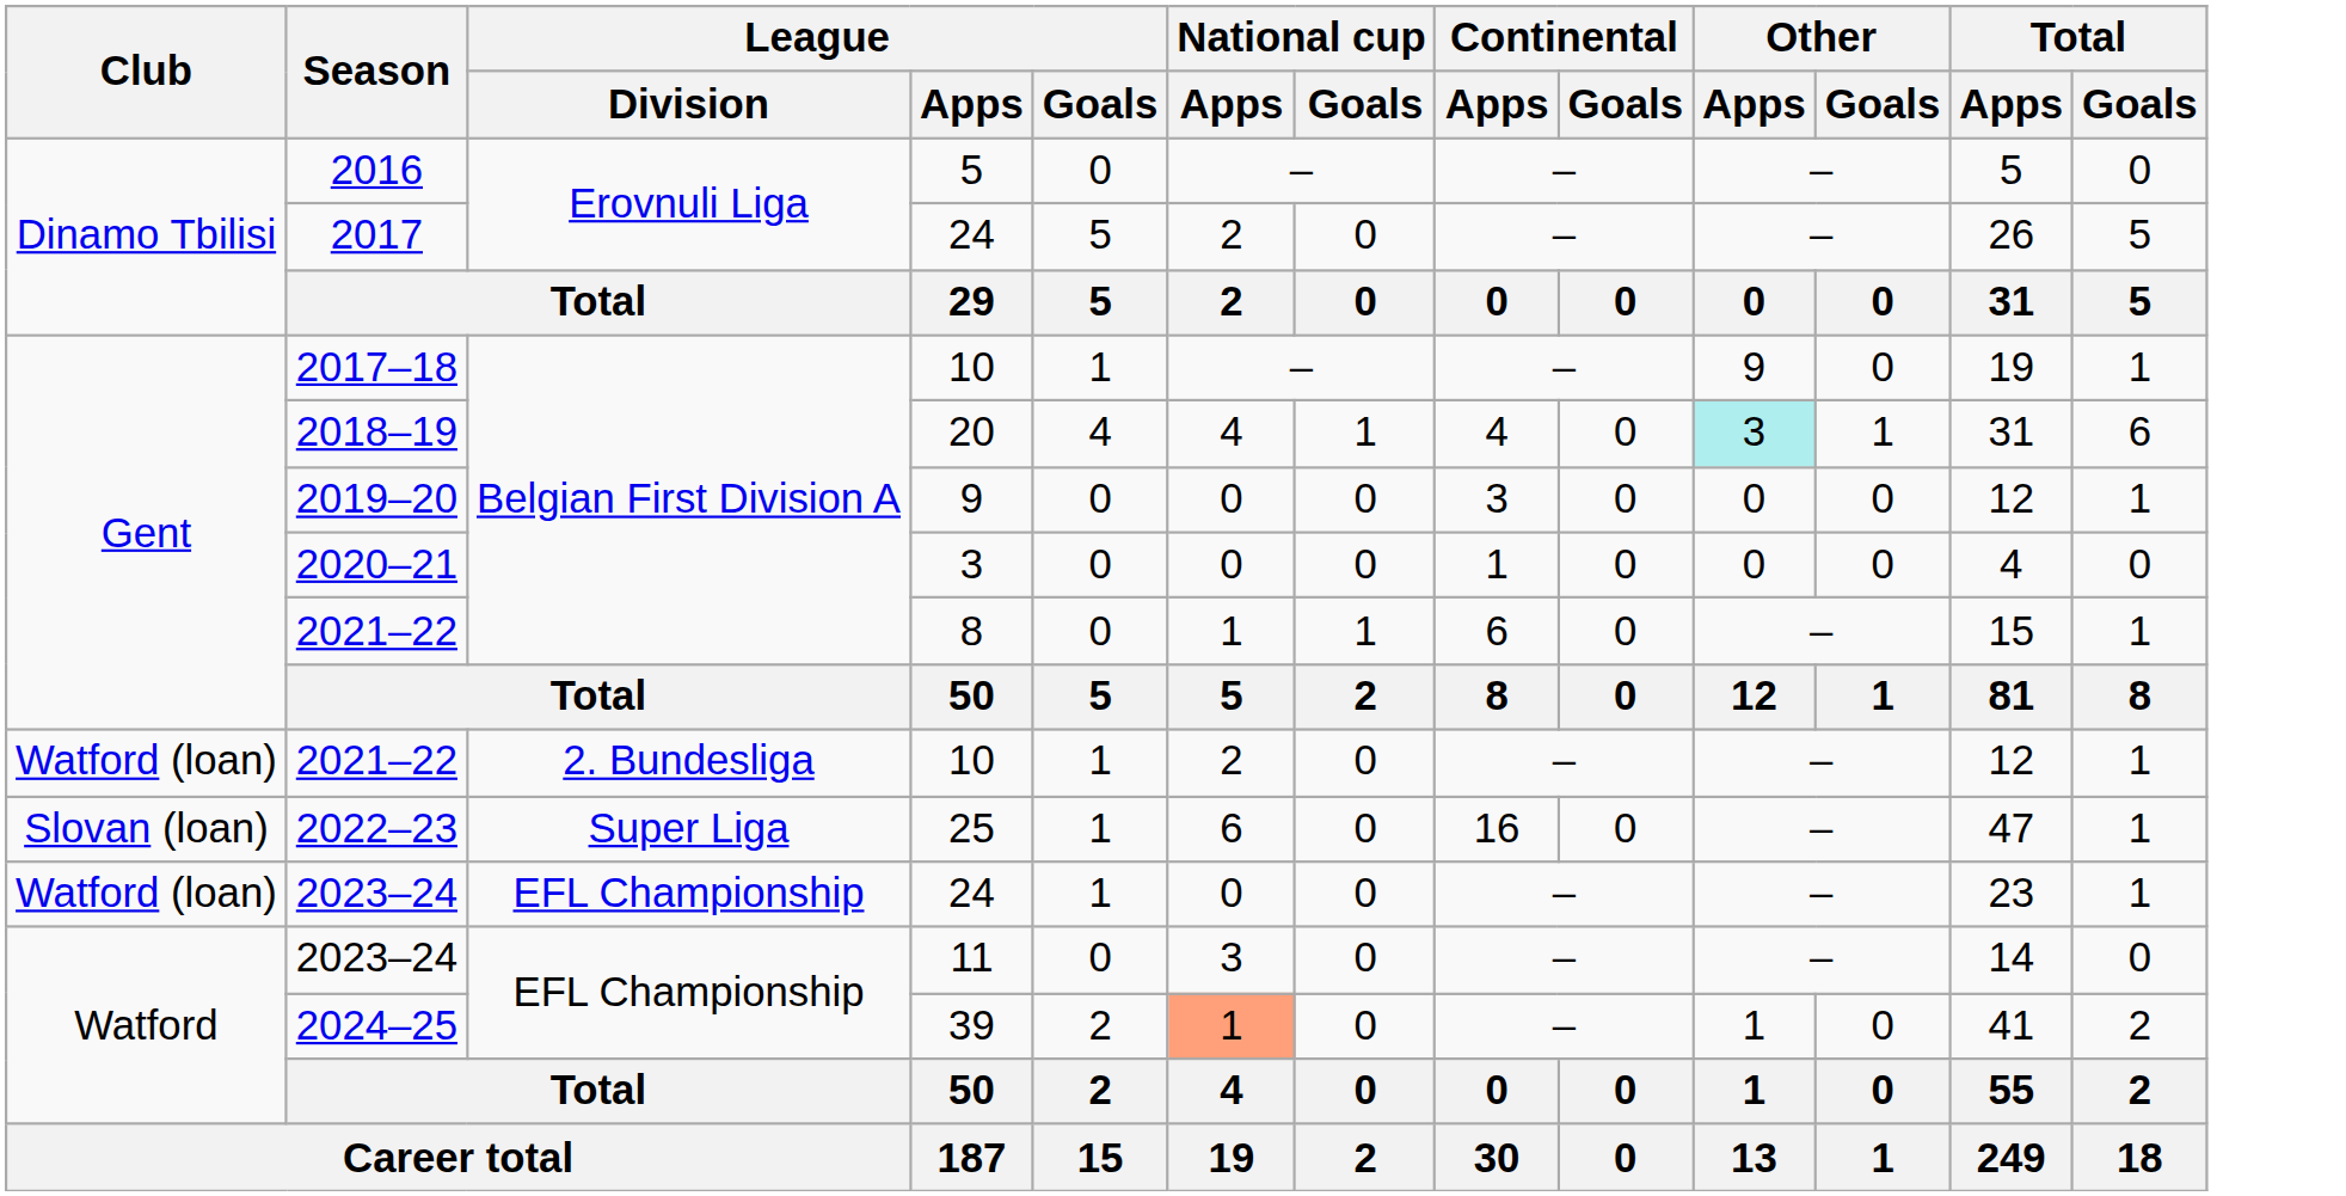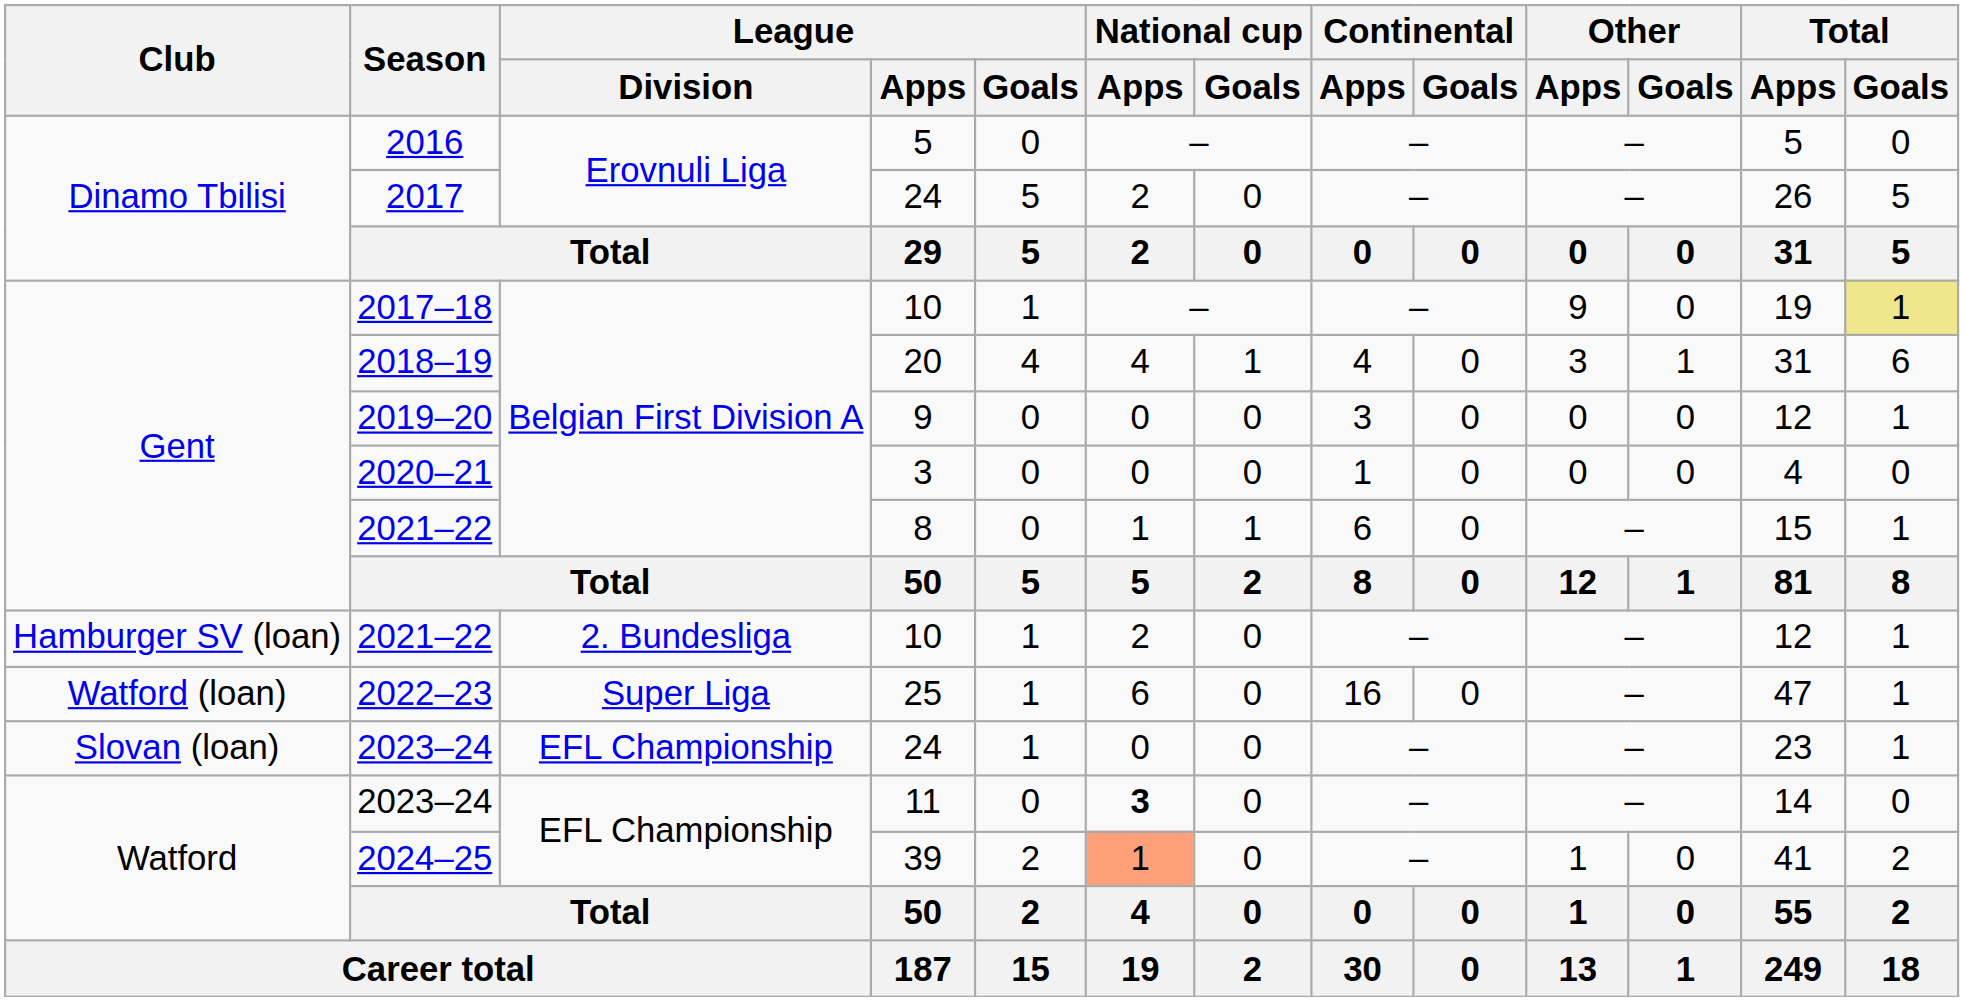 <table class="wikitable" style="text-align:center">
 <tr>
 <th rowspan="2">Club</th>
 <th rowspan="2">Season</th>
 <th colspan="3">League</th>
 <th colspan="2">National cup</th>
 <th colspan="2">Continental</th>
 <th colspan="2">Other</th>
 <th colspan="2">Total</th>
 </tr>
 <tr>
 <th>Division</th>
 <th>Apps</th>
 <th>Goals</th>
 <th>Apps</th>
 <th>Goals</th>
 <th>Apps</th>
 <th>Goals</th>
 <th>Apps</th>
 <th>Goals</th>
 <th>Apps</th>
 <th>Goals</th>
 </tr>
 <tr>
 <td rowspan="3"><a href='#'>Dinamo Tbilisi</a></td>
 <td><a href='#'>2016</a></td>
 <td rowspan="2"><a href='#'>Erovnuli Liga</a></td>
 <td>5</td>
 <td>0</td>
 <td colspan="2">–</td>
 <td colspan="2">–</td>
 <td colspan="2">–</td>
 <td>5</td>
 <td>0</td>
 </tr>
 <tr>
 <td><a href='#'>2017</a></td>
 <td>24</td>
 <td>5</td>
 <td>2</td>
 <td>0</td>
 <td colspan="2">–</td>
 <td colspan="2">–</td>
 <td>26</td>
 <td>5</td>
 </tr>
 <tr>
 <th colspan="2">Total</th>
 <th>29</th>
 <th>5</th>
 <th>2</th>
 <th>0</th>
 <th>0</th>
 <th>0</th>
 <th>0</th>
 <th>0</th>
 <th>31</th>
 <th>5</th>
 </tr>
 <tr>
 <td rowspan="6"><a href='#'>Gent</a></td>
 <td><a href='#'>2017–18</a></td>
 <td rowspan="5"><a href='#'>Belgian First Division A</a></td>
 <td>10</td>
 <td>1</td>
 <td colspan="2">–</td>
 <td colspan="2">–</td>
 <td>9</td>
 <td>0</td>
 <td>19</td>
-<td>1</td>
+<td style="background: khaki;">1</td>
 </tr>
 <tr>
 <td><a href='#'>2018–19</a></td>
 <td>20</td>
 <td>4</td>
 <td>4</td>
 <td>1</td>
 <td>4</td>
 <td>0</td>
-<td style="background: paleturquoise;">3</td>
+<td>3</td>
 <td>1</td>
 <td>31</td>
 <td>6</td>
 </tr>
 <tr>
 <td><a href='#'>2019–20</a></td>
 <td>9</td>
 <td>0</td>
 <td>0</td>
 <td>0</td>
 <td>3</td>
 <td>0</td>
 <td>0</td>
 <td>0</td>
 <td>12</td>
 <td>1</td>
 </tr>
 <tr>
 <td><a href='#'>2020–21</a></td>
 <td>3</td>
 <td>0</td>
 <td>0</td>
 <td>0</td>
 <td>1</td>
 <td>0</td>
 <td>0</td>
 <td>0</td>
 <td>4</td>
 <td>0</td>
 </tr>
 <tr>
 <td><a href='#'>2021–22</a></td>
 <td>8</td>
 <td>0</td>
 <td>1</td>
 <td>1</td>
 <td>6</td>
 <td>0</td>
 <td colspan="2">–</td>
 <td>15</td>
 <td>1</td>
 </tr>
 <tr>
 <th colspan="2">Total</th>
 <th>50</th>
 <th>5</th>
 <th>5</th>
 <th>2</th>
 <th>8</th>
 <th>0</th>
 <th>12</th>
 <th>1</th>
 <th>81</th>
 <th>8</th>
 </tr>
 <tr>
-<td><a href='#'>Watford</a> (loan)</td>
+<td><a href='#'>Hamburger SV</a> (loan)</td>
 <td><a href='#'>2021–22</a></td>
 <td><a href='#'>2. Bundesliga</a></td>
 <td>10</td>
 <td>1</td>
 <td>2</td>
 <td>0</td>
 <td colspan="2">–</td>
 <td colspan="2">–</td>
 <td>12</td>
 <td>1</td>
 </tr>
 <tr>
-<td><a href='#'>Slovan</a> (loan)</td>
+<td><a href='#'>Watford</a> (loan)</td>
 <td><a href='#'>2022–23</a></td>
 <td><a href='#'>Super Liga</a></td>
 <td>25</td>
 <td>1</td>
 <td>6</td>
 <td>0</td>
 <td>16</td>
 <td>0</td>
 <td colspan="2">–</td>
 <td>47</td>
 <td>1</td>
 </tr>
 <tr>
-<td><a href='#'>Watford</a> (loan)</td>
+<td><a href='#'>Slovan</a> (loan)</td>
 <td><a href='#'>2023–24</a></td>
 <td><a href='#'>EFL Championship</a></td>
 <td>24</td>
 <td>1</td>
 <td>0</td>
 <td>0</td>
 <td colspan="2">–</td>
 <td colspan="2">–</td>
 <td>23</td>
 <td>1</td>
 </tr>
 <tr>
 <td rowspan="3">Watford</td>
 <td>2023–24</td>
 <td rowspan="2">EFL Championship</td>
 <td>11</td>
 <td>0</td>
-<td>3</td>
+<td><strong>3</strong></td>
 <td>0</td>
 <td colspan="2">–</td>
 <td colspan="2">–</td>
 <td>14</td>
 <td>0</td>
 </tr>
 <tr>
 <td><a href='#'>2024–25</a></td>
 <td>39</td>
 <td>2</td>
 <td style="background: lightsalmon;">1</td>
 <td>0</td>
 <td colspan="2">–</td>
 <td>1</td>
 <td>0</td>
 <td>41</td>
 <td>2</td>
 </tr>
 <tr>
 <th colspan="2">Total</th>
 <th>50</th>
 <th>2</th>
 <th>4</th>
 <th>0</th>
 <th>0</th>
 <th>0</th>
 <th>1</th>
 <th>0</th>
 <th>55</th>
 <th>2</th>
 </tr>
 <tr>
 <th colspan="3">Career total</th>
 <th>187</th>
 <th>15</th>
 <th>19</th>
 <th>2</th>
 <th>30</th>
 <th>0</th>
 <th>13</th>
 <th>1</th>
 <th>249</th>
 <th>18</th>
 </tr>
 </table>
